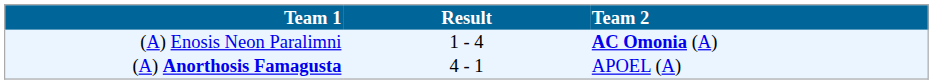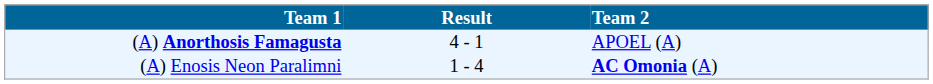 <table cellspacing="0" style="background: #EBF5FF; border: 1px #aaa solid; border-collapse: collapse; font-size: 95%;" width=60%>
 <tr bgcolor=#006699 style="color:white;">
 <th width=30% align="right">Team 1</th>
 <th width=22% align="center">Result</th>
 <th width=30% align="left">Team 2</th>
 </tr>
 <tr>
+<td align=right>(<a href='#'>A</a>) <strong><a href='#'>Anorthosis Famagusta</a></strong></td>
+<td align=center>4 - 1</td>
+<td align=left><a href='#'>APOEL</a> (<a href='#'>A</a>)</td>
+</tr>
+<tr>
 <td align=right>(<a href='#'>A</a>) <a href='#'>Enosis Neon Paralimni</a></td>
 <td align=center>1 - 4</td>
 <td align=left><strong><a href='#'>AC Omonia</a></strong> (<a href='#'>A</a>)</td>
 </tr>
 <tr>
-<td align=right>(<a href='#'>A</a>) <strong><a href='#'>Anorthosis Famagusta</a></strong></td>
-<td align=center>4 - 1</td>
-<td align=left><a href='#'>APOEL</a> (<a href='#'>A</a>)</td>
-</tr>
-<tr>
 </tr>
 </table>
